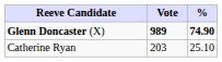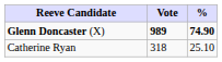 <table class="wikitable">
 <tr>
 <th style="background:#ddf; width:200px;">Reeve Candidate</th>
 <th style="background:#ddf; width:50px;">Vote</th>
 <th style="background:#ddf; width:30px;">%</th>
 </tr>
 <tr>
 <td><strong>Glenn Doncaster</strong> (X)</td>
 <td><strong>989</strong></td>
 <td><strong>74.90</strong></td>
 </tr>
 <tr>
 <td>Catherine Ryan</td>
-<td>203</td>
+<td>318</td>
 <td>25.10</td>
 </tr>
 </table>
